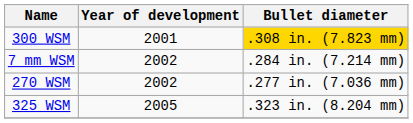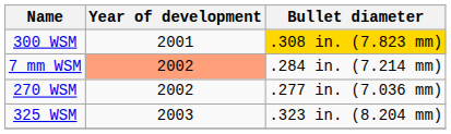 <table class="wikitable" style="text-align:center">
 <tr>
 <th>Name</th>
 <th>Year of development</th>
 <th>Bullet diameter</th>
 </tr>
 <tr>
 <td><a href='#'>300 WSM</a></td>
 <td>2001</td>
 <td style="background: gold;">.308 in. (7.823 mm)</td>
 </tr>
 <tr>
 <td><a href='#'>7 mm WSM</a></td>
-<td>2002</td>
+<td style="background: lightsalmon;">2002</td>
 <td>.284 in. (7.214 mm)</td>
 </tr>
 <tr>
 <td><a href='#'>270 WSM</a></td>
 <td>2002</td>
 <td>.277 in. (7.036 mm)</td>
 </tr>
 <tr>
 <td><a href='#'>325 WSM</a></td>
-<td>2005</td>
+<td>2003</td>
 <td>.323 in. (8.204 mm)</td>
 </tr>
 <tr>
 </tr>
 </table>
